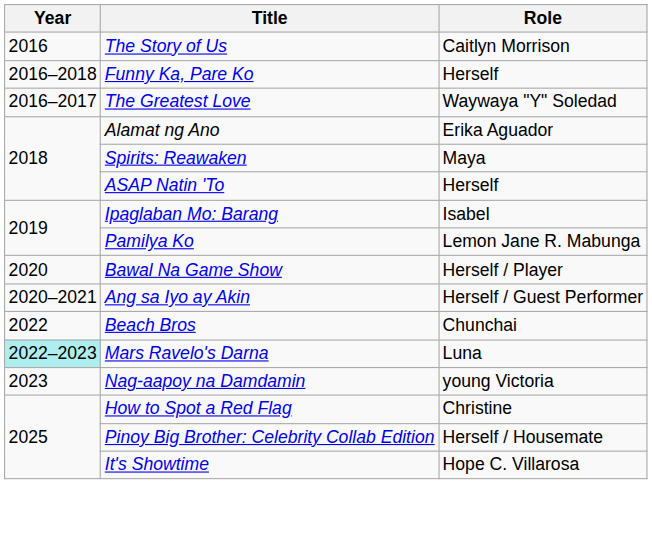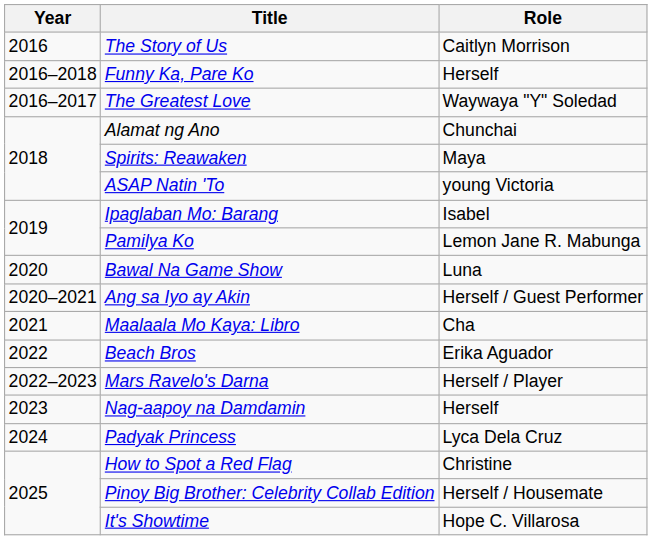 <table class="wikitable sortable">
 <tr>
 <th>Year</th>
 <th>Title</th>
 <th>Role</th>
 </tr>
 <tr>
 <td>2016</td>
 <td><em><a href='#'>The Story of Us</a></em></td>
 <td>Caitlyn Morrison</td>
 </tr>
 <tr>
 <td>2016–2018</td>
 <td><em><a href='#'>Funny Ka, Pare Ko</a></em></td>
 <td>Herself</td>
 </tr>
 <tr>
 <td>2016–2017</td>
 <td><em><a href='#'>The Greatest Love</a></em></td>
 <td>Waywaya "Y" Soledad</td>
 </tr>
 <tr>
 <td rowspan="3">2018</td>
 <td><em>Alamat ng Ano</em></td>
-<td>Erika Aguador</td>
+<td>Chunchai</td>
 </tr>
 <tr>
 <td><em><a href='#'>Spirits: Reawaken</a></em></td>
 <td>Maya</td>
 </tr>
 <tr>
 <td><em><a href='#'>ASAP Natin 'To</a></em></td>
-<td>Herself</td>
+<td>young Victoria</td>
 </tr>
 <tr>
 <td rowspan="2">2019</td>
 <td><em><a href='#'>Ipaglaban Mo: Barang</a></em></td>
 <td>Isabel</td>
 </tr>
 <tr>
 <td><em><a href='#'>Pamilya Ko</a></em></td>
 <td>Lemon Jane R. Mabunga</td>
 </tr>
 <tr>
 <td>2020</td>
 <td><em><a href='#'>Bawal Na Game Show</a></em></td>
-<td>Herself / Player</td>
+<td>Luna</td>
 </tr>
 <tr>
 <td>2020–2021</td>
 <td><em><a href='#'>Ang sa Iyo ay Akin</a></em></td>
 <td>Herself / Guest Performer</td>
 </tr>
 <tr>
+<td>2021</td>
+<td><em><a href='#'>Maalaala Mo Kaya: Libro</a></em></td>
+<td>Cha</td>
+</tr>
+<tr>
 <td>2022</td>
 <td><em><a href='#'>Beach Bros</a></em></td>
-<td>Chunchai</td>
+<td>Erika Aguador</td>
 </tr>
 <tr>
-<td style="background: paleturquoise;">2022–2023</td>
+<td>2022–2023</td>
 <td><em><a href='#'>Mars Ravelo's Darna</a></em></td>
-<td>Luna</td>
+<td>Herself / Player</td>
 </tr>
 <tr>
 <td>2023</td>
 <td><em><a href='#'>Nag-aapoy na Damdamin</a></em></td>
-<td>young Victoria</td>
+<td>Herself</td>
+</tr>
+<tr>
+<td>2024</td>
+<td><em><a href='#'>Padyak Princess</a></em></td>
+<td>Lyca Dela Cruz</td>
 </tr>
 <tr>
 <td rowspan="3">2025</td>
 <td><em><a href='#'>How to Spot a Red Flag</a></em></td>
 <td>Christine</td>
 </tr>
 <tr>
 <td><em><a href='#'>Pinoy Big Brother: Celebrity Collab Edition</a></em></td>
 <td>Herself / Housemate</td>
 </tr>
 <tr>
 <td><em><a href='#'>It's Showtime</a></em></td>
 <td>Hope C. Villarosa</td>
 </tr>
 </table>
